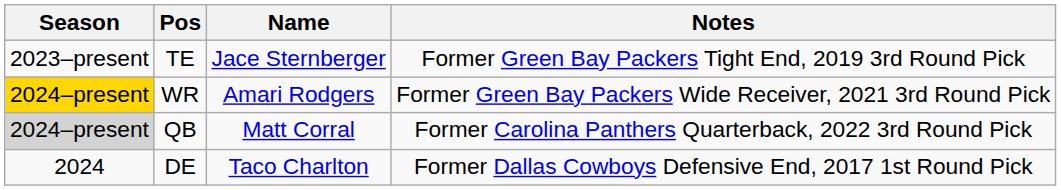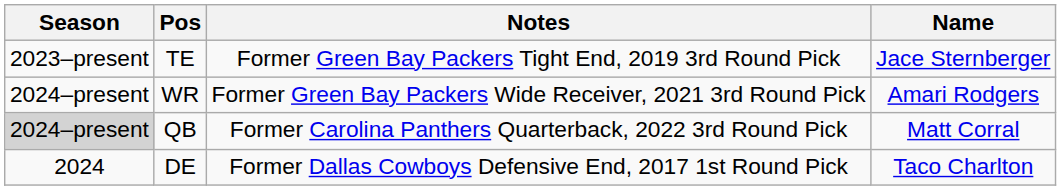 <table class="wikitable" style="text-align:center">
 <tr>
 <th>Season</th>
 <th>Pos</th>
+<th>Notes</th>
 <th>Name</th>
-<th>Notes</th>
 </tr>
 <tr>
 <td>2023–present</td>
 <td>TE</td>
+<td>Former <a href='#'>Green Bay Packers</a> Tight End, 2019 3rd Round Pick</td>
 <td><a href='#'>Jace Sternberger</a></td>
-<td>Former <a href='#'>Green Bay Packers</a> Tight End, 2019 3rd Round Pick</td>
 </tr>
 <tr>
-<td style="background: gold;">2024–present</td>
+<td>2024–present</td>
 <td>WR</td>
+<td>Former <a href='#'>Green Bay Packers</a> Wide Receiver, 2021 3rd Round Pick</td>
 <td><a href='#'>Amari Rodgers</a></td>
-<td>Former <a href='#'>Green Bay Packers</a> Wide Receiver, 2021 3rd Round Pick</td>
 </tr>
 <tr>
 <td style="background: lightgrey;">2024–present</td>
 <td>QB</td>
+<td>Former <a href='#'>Carolina Panthers</a> Quarterback, 2022 3rd Round Pick</td>
 <td><a href='#'>Matt Corral</a></td>
-<td>Former <a href='#'>Carolina Panthers</a> Quarterback, 2022 3rd Round Pick</td>
 </tr>
 <tr>
 <td>2024</td>
 <td>DE</td>
+<td>Former <a href='#'>Dallas Cowboys</a> Defensive End, 2017 1st Round Pick</td>
 <td><a href='#'>Taco Charlton</a></td>
-<td>Former <a href='#'>Dallas Cowboys</a> Defensive End, 2017 1st Round Pick</td>
 </tr>
 </table>
